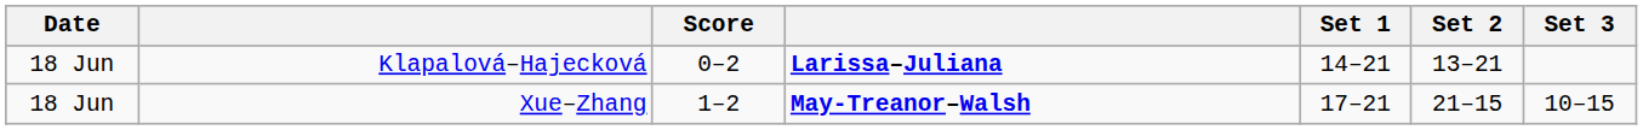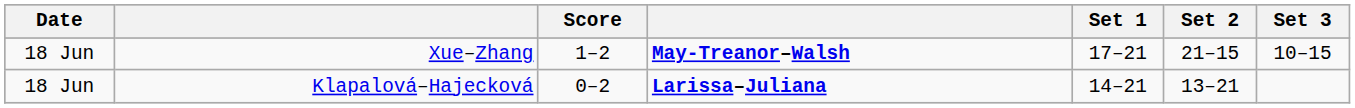 <table class="wikitable" style="text-align: center; font-size:90% ">
 <tr>
 <th width="60">Date</th>
 <th align="right" width="250"></th>
 <th width="60">Score</th>
 <th align="left" width="250"></th>
 <th width="50">Set 1</th>
 <th width="50">Set 2</th>
 <th width="50">Set 3</th>
 </tr>
 <tr>
 <td>18 Jun</td>
+<td align=right><a href='#'>Xue</a>–<a href='#'>Zhang</a> </td>
+<td align=center>1–2</td>
+<td align=left> <strong><a href='#'>May-Treanor</a>–<a href='#'>Walsh</a></strong></td>
+<td>17–21</td>
+<td>21–15</td>
+<td>10–15</td>
+</tr>
+<tr>
+<td>18 Jun</td>
 <td align=right><a href='#'>Klapalová</a>–<a href='#'>Hajecková</a> </td>
 <td align=center>0–2</td>
 <td align=left> <strong><a href='#'>Larissa</a>–<a href='#'>Juliana</a></strong></td>
 <td>14–21</td>
 <td>13–21</td>
 <td></td>
 </tr>
-<tr>
-<td>18 Jun</td>
-<td align=right><a href='#'>Xue</a>–<a href='#'>Zhang</a> </td>
-<td align=center>1–2</td>
-<td align=left> <strong><a href='#'>May-Treanor</a>–<a href='#'>Walsh</a></strong></td>
-<td>17–21</td>
-<td>21–15</td>
-<td>10–15</td>
-</tr>
 </table>
